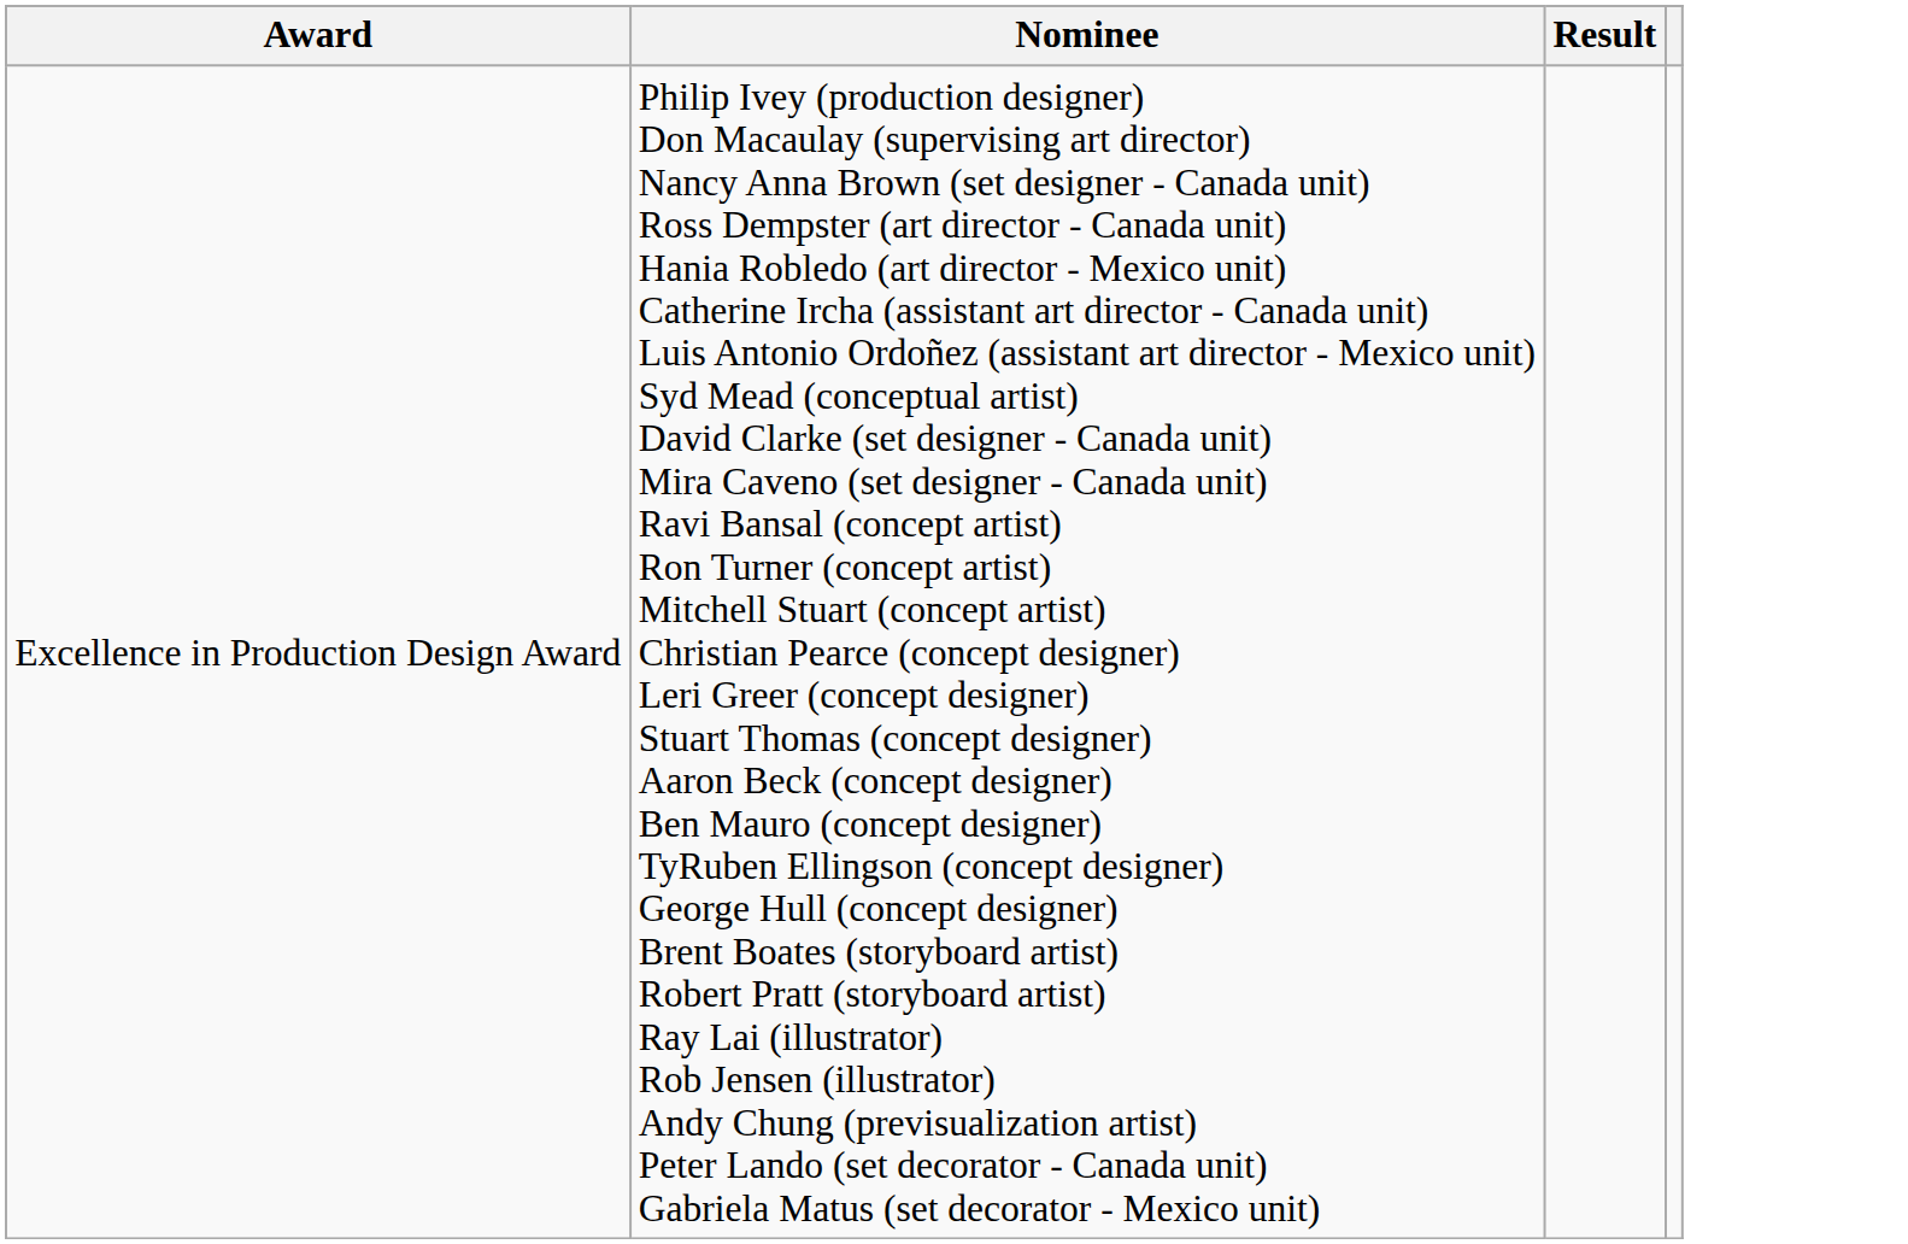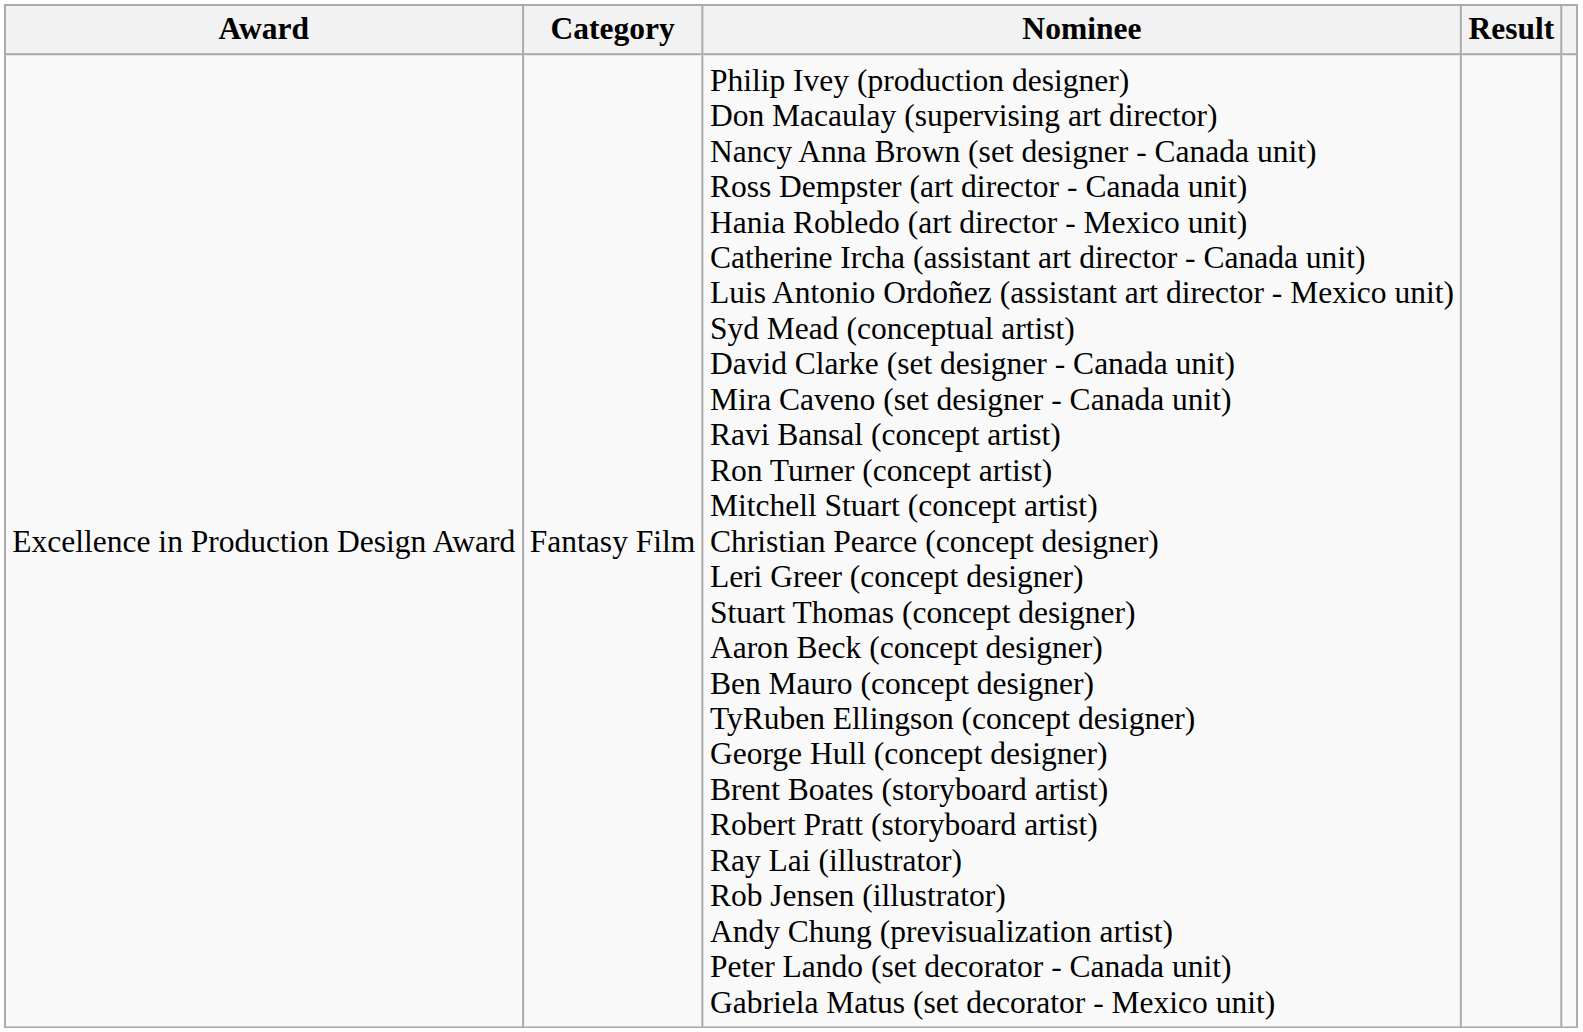 <table class="wikitable sortable">
 <tr>
 <th>Award</th>
+<th>Category</th>
 <th>Nominee</th>
 <th>Result</th>
 <th></th>
 </tr>
 <tr>
 <td>Excellence in Production Design Award</td>
+<td>Fantasy Film</td>
 <td>Philip Ivey (production designer) <br> Don Macaulay (supervising art director) <br> Nancy Anna Brown (set designer - Canada unit) <br> Ross Dempster (art director - Canada unit) <br> Hania Robledo (art director - Mexico unit) <br> Catherine Ircha (assistant art director - Canada unit) <br> Luis Antonio Ordoñez (assistant art director - Mexico unit) <br> Syd Mead (conceptual artist) <br> David Clarke (set designer - Canada unit) <br> Mira Caveno (set designer - Canada unit) <br> Ravi Bansal (concept artist) <br> Ron Turner (concept artist) <br> Mitchell Stuart (concept artist) <br> Christian Pearce (concept designer) <br> Leri Greer (concept designer) <br> Stuart Thomas (concept designer) <br> Aaron Beck (concept designer) <br> Ben Mauro (concept designer) <br> TyRuben Ellingson (concept designer) <br> George Hull (concept designer) <br> Brent Boates (storyboard artist) <br> Robert Pratt (storyboard artist) <br> Ray Lai (illustrator) <br> Rob Jensen (illustrator) <br> Andy Chung (previsualization artist) <br> Peter Lando (set decorator - Canada unit) <br> Gabriela Matus (set decorator - Mexico unit)</td>
 <td></td>
 <td></td>
 </tr>
 </table>
